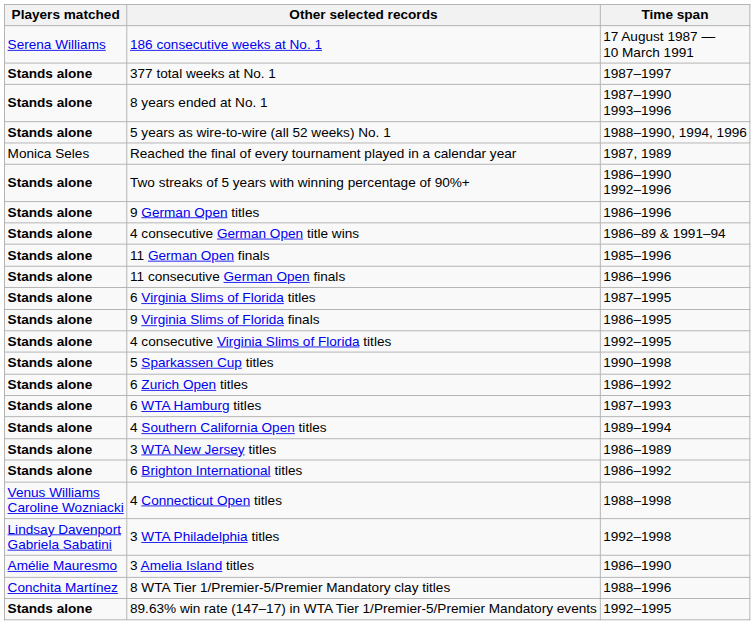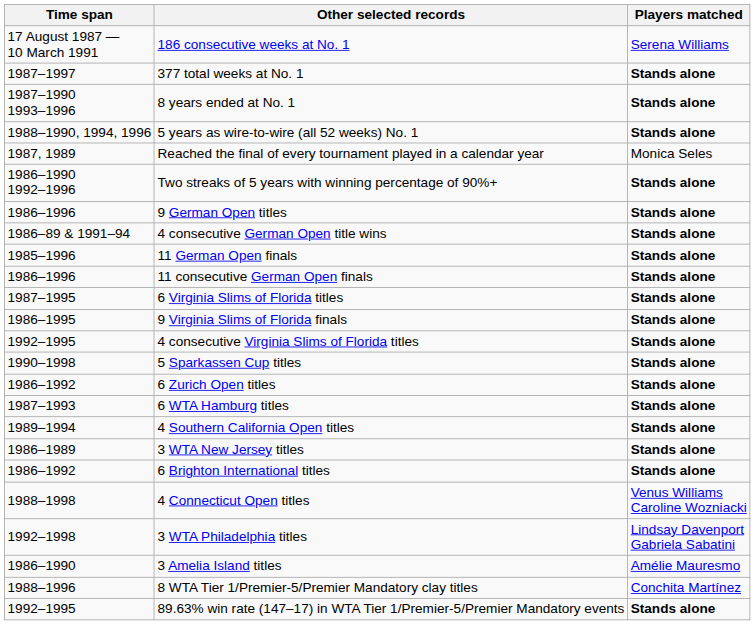 <table class="wikitable collapsible collapsed">
 <tr>
+<th>Time span</th>
+<th>Other selected records</th>
 <th>Players matched</th>
-<th>Other selected records</th>
-<th>Time span</th>
 </tr>
 <tr>
+<td>17 August 1987 —<br> 10 March 1991</td>
+<td><a href='#'>186 consecutive weeks at No. 1</a></td>
 <td><a href='#'>Serena Williams</a></td>
-<td><a href='#'>186 consecutive weeks at No. 1</a></td>
-<td>17 August 1987 —<br> 10 March 1991</td>
 </tr>
 <tr>
+<td>1987–1997</td>
+<td>377 total weeks at No. 1</td>
 <td><strong>Stands alone</strong></td>
-<td>377 total weeks at No. 1</td>
-<td>1987–1997</td>
 </tr>
 <tr>
+<td>1987–1990<br>1993–1996</td>
+<td>8 years ended at No. 1</td>
 <td><strong>Stands alone</strong></td>
-<td>8 years ended at No. 1</td>
-<td>1987–1990<br>1993–1996</td>
 </tr>
 <tr>
+<td>1988–1990, 1994, 1996</td>
+<td>5 years as wire-to-wire (all 52 weeks) No. 1</td>
 <td><strong>Stands alone</strong></td>
-<td>5 years as wire-to-wire (all 52 weeks) No. 1</td>
-<td>1988–1990, 1994, 1996</td>
 </tr>
 <tr>
+<td>1987, 1989</td>
+<td>Reached the final of every tournament played in a calendar year</td>
 <td>Monica Seles</td>
-<td>Reached the final of every tournament played in a calendar year</td>
-<td>1987, 1989</td>
 </tr>
 <tr>
+<td>1986–1990<br>1992–1996</td>
+<td>Two streaks of 5 years with winning percentage of 90%+</td>
 <td><strong>Stands alone</strong></td>
-<td>Two streaks of 5 years with winning percentage of 90%+</td>
-<td>1986–1990<br>1992–1996</td>
 </tr>
 <tr>
+<td>1986–1996</td>
+<td>9 <a href='#'>German Open</a> titles</td>
 <td><strong>Stands alone</strong></td>
-<td>9 <a href='#'>German Open</a> titles</td>
-<td>1986–1996</td>
 </tr>
 <tr>
+<td>1986–89 & 1991–94</td>
+<td>4 consecutive <a href='#'>German Open</a> title wins</td>
 <td><strong>Stands alone</strong></td>
-<td>4 consecutive <a href='#'>German Open</a> title wins</td>
-<td>1986–89 & 1991–94</td>
 </tr>
 <tr>
+<td>1985–1996</td>
+<td>11 <a href='#'>German Open</a> finals</td>
 <td><strong>Stands alone</strong></td>
-<td>11 <a href='#'>German Open</a> finals</td>
-<td>1985–1996</td>
 </tr>
 <tr>
+<td>1986–1996</td>
+<td>11 consecutive <a href='#'>German Open</a> finals</td>
 <td><strong>Stands alone</strong></td>
-<td>11 consecutive <a href='#'>German Open</a> finals</td>
-<td>1986–1996</td>
 </tr>
 <tr>
+<td>1987–1995</td>
+<td>6 <a href='#'>Virginia Slims of Florida</a> titles</td>
 <td><strong>Stands alone</strong></td>
-<td>6 <a href='#'>Virginia Slims of Florida</a> titles</td>
-<td>1987–1995</td>
 </tr>
 <tr>
+<td>1986–1995</td>
+<td>9 <a href='#'>Virginia Slims of Florida</a> finals</td>
 <td><strong>Stands alone</strong></td>
-<td>9 <a href='#'>Virginia Slims of Florida</a> finals</td>
-<td>1986–1995</td>
 </tr>
 <tr>
+<td>1992–1995</td>
+<td>4 consecutive <a href='#'>Virginia Slims of Florida</a> titles</td>
 <td><strong>Stands alone</strong></td>
-<td>4 consecutive <a href='#'>Virginia Slims of Florida</a> titles</td>
-<td>1992–1995</td>
 </tr>
 <tr>
+<td>1990–1998</td>
+<td>5 <a href='#'>Sparkassen Cup</a> titles</td>
 <td><strong>Stands alone</strong></td>
-<td>5 <a href='#'>Sparkassen Cup</a> titles</td>
-<td>1990–1998</td>
 </tr>
 <tr>
+<td>1986–1992</td>
+<td>6 <a href='#'>Zurich Open</a> titles</td>
 <td><strong>Stands alone</strong></td>
-<td>6 <a href='#'>Zurich Open</a> titles</td>
-<td>1986–1992</td>
 </tr>
 <tr>
+<td>1987–1993</td>
+<td>6 <a href='#'>WTA Hamburg</a> titles</td>
 <td><strong>Stands alone</strong></td>
-<td>6 <a href='#'>WTA Hamburg</a> titles</td>
-<td>1987–1993</td>
 </tr>
 <tr>
+<td>1989–1994</td>
+<td>4 <a href='#'>Southern California Open</a> titles</td>
 <td><strong>Stands alone</strong></td>
-<td>4 <a href='#'>Southern California Open</a> titles</td>
-<td>1989–1994</td>
 </tr>
 <tr>
+<td>1986–1989</td>
+<td>3 <a href='#'>WTA New Jersey</a> titles</td>
 <td><strong>Stands alone</strong></td>
-<td>3 <a href='#'>WTA New Jersey</a> titles</td>
-<td>1986–1989</td>
 </tr>
 <tr>
+<td>1986–1992</td>
+<td>6 <a href='#'>Brighton International</a> titles</td>
 <td><strong>Stands alone</strong></td>
-<td>6 <a href='#'>Brighton International</a> titles</td>
-<td>1986–1992</td>
 </tr>
 <tr>
+<td>1988–1998</td>
+<td>4 <a href='#'>Connecticut Open</a> titles</td>
 <td><a href='#'>Venus Williams</a><br><a href='#'>Caroline Wozniacki</a></td>
-<td>4 <a href='#'>Connecticut Open</a> titles</td>
-<td>1988–1998</td>
 </tr>
 <tr>
+<td>1992–1998</td>
+<td>3 <a href='#'>WTA Philadelphia</a> titles</td>
 <td><a href='#'>Lindsay Davenport</a><br><a href='#'>Gabriela Sabatini</a></td>
-<td>3 <a href='#'>WTA Philadelphia</a> titles</td>
-<td>1992–1998</td>
 </tr>
 <tr>
+<td>1986–1990</td>
+<td>3 <a href='#'>Amelia Island</a> titles</td>
 <td><a href='#'>Amélie Mauresmo</a></td>
-<td>3 <a href='#'>Amelia Island</a> titles</td>
-<td>1986–1990</td>
 </tr>
 <tr>
+<td>1988–1996</td>
+<td>8 WTA Tier 1/Premier-5/Premier Mandatory clay titles</td>
 <td><a href='#'>Conchita Martínez</a></td>
-<td>8 WTA Tier 1/Premier-5/Premier Mandatory clay titles</td>
-<td>1988–1996</td>
 </tr>
 <tr>
+<td>1992–1995</td>
+<td>89.63% win rate (147–17) in WTA Tier 1/Premier-5/Premier Mandatory events</td>
 <td><strong>Stands alone</strong></td>
-<td>89.63% win rate (147–17) in WTA Tier 1/Premier-5/Premier Mandatory events</td>
-<td>1992–1995</td>
 </tr>
 </table>
